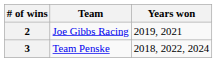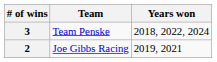 <table class="wikitable" style="font-size: 95%;">
 <tr>
 <th># of wins</th>
 <th>Team</th>
 <th>Years won</th>
 </tr>
 <tr>
+<th>3</th>
+<td><a href='#'>Team Penske</a></td>
+<td>2018, 2022, 2024</td>
+</tr>
+<tr>
 <th>2</th>
 <td><a href='#'>Joe Gibbs Racing</a></td>
 <td>2019, 2021</td>
 </tr>
-<tr>
-<th>3</th>
-<td><a href='#'>Team Penske</a></td>
-<td>2018, 2022, 2024</td>
-</tr>
 </table>
